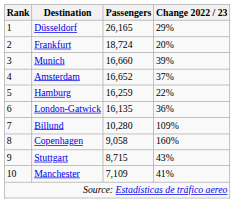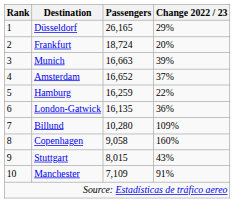 <table class="wikitable" style="font-size: 85%; width:align">
 <tr>
 <th>Rank</th>
 <th>Destination</th>
 <th>Passengers</th>
 <th>Change 2022 / 23</th>
 </tr>
 <tr>
 <td>1</td>
 <td> <a href='#'>Düsseldorf</a></td>
 <td>26,165</td>
 <td> 29%</td>
 </tr>
 <tr>
 <td>2</td>
 <td> <a href='#'>Frankfurt</a></td>
 <td>18,724</td>
 <td> 20%</td>
 </tr>
 <tr>
 <td>3</td>
 <td> <a href='#'>Munich</a></td>
-<td>16,660</td>
+<td>16,663</td>
 <td> 39%</td>
 </tr>
 <tr>
 <td>4</td>
 <td> <a href='#'>Amsterdam</a></td>
 <td>16,652</td>
 <td> 37%</td>
 </tr>
 <tr>
 <td>5</td>
 <td> <a href='#'>Hamburg</a></td>
 <td>16,259</td>
 <td> 22%</td>
 </tr>
 <tr>
 <td>6</td>
 <td> <a href='#'>London-Gatwick</a></td>
 <td>16,135</td>
 <td> 36%</td>
 </tr>
 <tr>
 <td>7</td>
 <td> <a href='#'>Billund</a></td>
 <td>10,280</td>
 <td> 109%</td>
 </tr>
 <tr>
 <td>8</td>
 <td> <a href='#'>Copenhagen</a></td>
 <td>9,058</td>
 <td> 160%</td>
 </tr>
 <tr>
 <td>9</td>
 <td> <a href='#'>Stuttgart</a></td>
-<td>8,715</td>
+<td>8,015</td>
 <td> 43%</td>
 </tr>
 <tr>
 <td>10</td>
 <td> <a href='#'>Manchester</a></td>
 <td>7,109</td>
-<td> 41%</td>
+<td> 91%</td>
 </tr>
 <tr>
 <td colspan="4" style="text-align:right;"><em>Source: <a href='#'>Estadísticas de tráfico aereo</a></em></td>
 </tr>
 </table>
